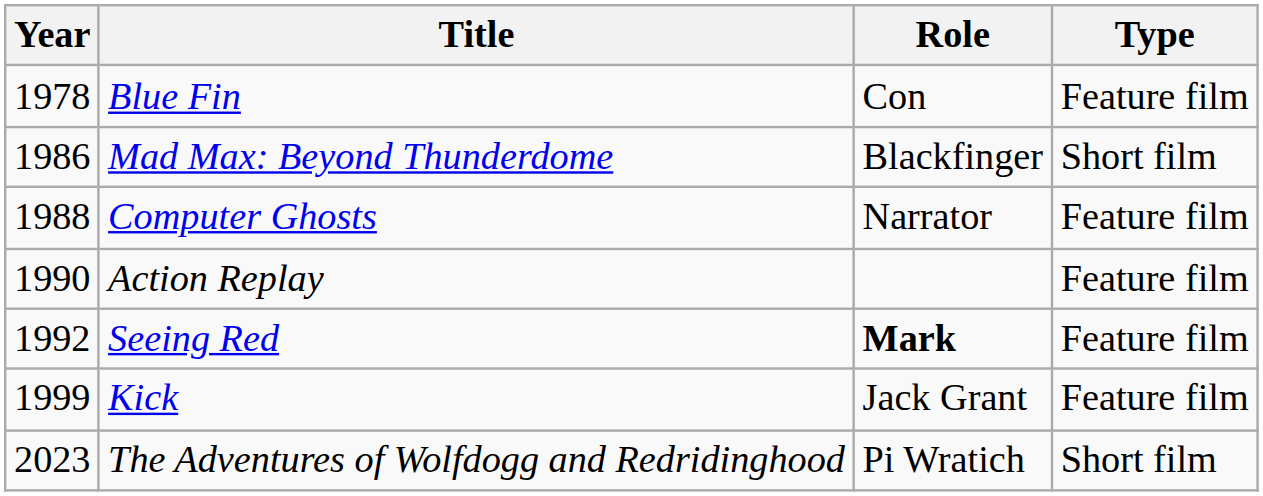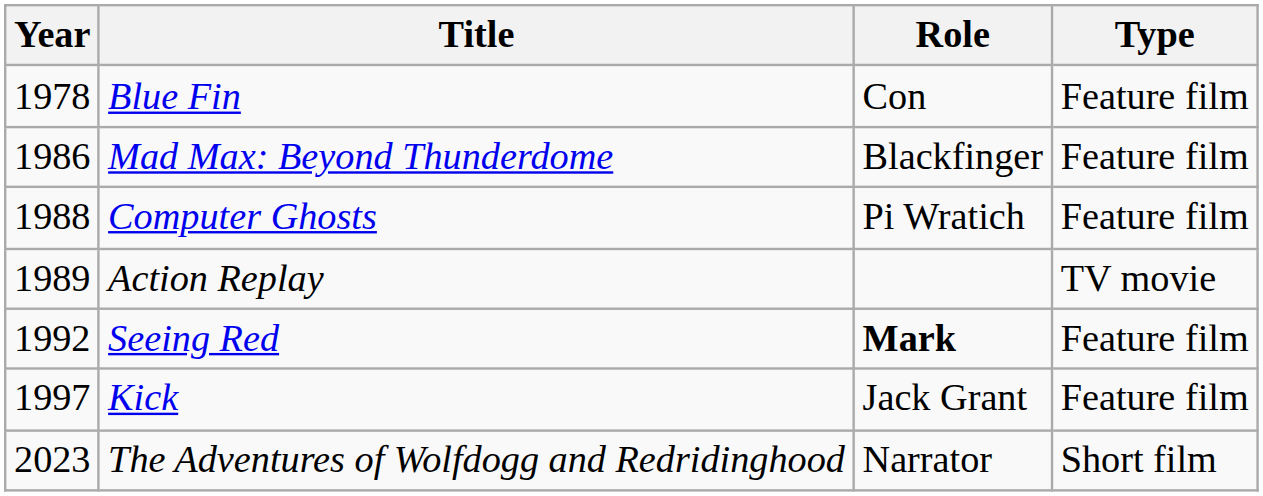 <table class="wikitable">
 <tr>
 <th>Year</th>
 <th>Title</th>
 <th>Role</th>
 <th>Type</th>
 </tr>
 <tr>
 <td>1978</td>
 <td><em><a href='#'>Blue Fin</a></em></td>
 <td>Con</td>
 <td>Feature film</td>
 </tr>
 <tr>
 <td>1986</td>
 <td><em><a href='#'>Mad Max: Beyond Thunderdome</a></em></td>
 <td>Blackfinger</td>
-<td>Short film</td>
+<td>Feature film</td>
 </tr>
 <tr>
 <td>1988</td>
 <td><em><a href='#'>Computer Ghosts</a></em></td>
-<td>Narrator</td>
+<td>Pi Wratich</td>
 <td>Feature film</td>
 </tr>
 <tr>
-<td>1990</td>
+<td>1989</td>
 <td><em>Action Replay</em></td>
 <td></td>
-<td>Feature film</td>
+<td>TV movie</td>
 </tr>
 <tr>
 <td>1992</td>
 <td><em><a href='#'>Seeing Red</a></em></td>
 <td><strong>Mark</strong></td>
 <td>Feature film</td>
 </tr>
 <tr>
-<td>1999</td>
+<td>1997</td>
 <td><em><a href='#'>Kick</a></em></td>
 <td>Jack Grant</td>
 <td>Feature film</td>
 </tr>
 <tr>
 <td>2023</td>
 <td><em>The Adventures of Wolfdogg and Redridinghood</em></td>
-<td>Pi Wratich</td>
+<td>Narrator</td>
 <td>Short film</td>
 </tr>
 </table>
